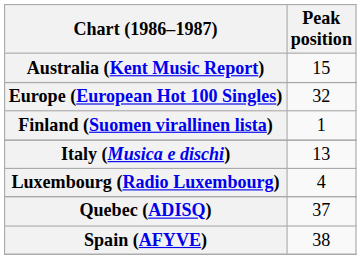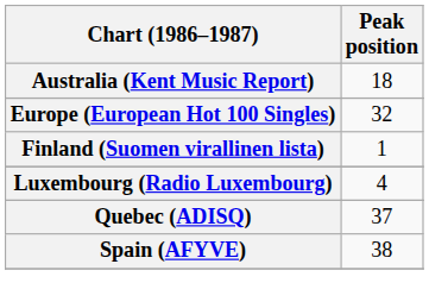 <table class="wikitable sortable plainrowheaders" style="text-align:center">
 <tr>
 <th scope="col">Chart (1986–1987)</th>
 <th scope="col">Peak<br>position</th>
 </tr>
 <tr>
 <th scope="row">Australia (<a href='#'>Kent Music Report</a>)</th>
-<td>15</td>
+<td>18</td>
 </tr>
 <tr>
 </tr>
 <tr>
 </tr>
 <tr>
 </tr>
 <tr>
 <th scope="row">Europe (<a href='#'>European Hot 100 Singles</a>)</th>
 <td>32</td>
 </tr>
 <tr>
 <th scope="row">Finland (<a href='#'>Suomen virallinen lista</a>)</th>
 <td>1</td>
 </tr>
 <tr>
-</tr>
-<tr>
-<th scope="row">Italy (<em><a href='#'>Musica e dischi</a></em>)</th>
-<td>13</td>
 </tr>
 <tr>
 <th scope="row">Luxembourg (<a href='#'>Radio Luxembourg</a>)</th>
 <td align="center">4</td>
 </tr>
 <tr>
 </tr>
 <tr>
 </tr>
 <tr>
 </tr>
 <tr>
 </tr>
 <tr>
 <th scope="row">Quebec (<a href='#'>ADISQ</a>)</th>
 <td>37</td>
 </tr>
 <tr>
 <th scope="row">Spain (<a href='#'>AFYVE</a>)</th>
 <td>38</td>
 </tr>
 <tr>
 </tr>
 <tr>
 </tr>
 <tr>
 </tr>
 <tr>
 </tr>
 <tr>
 </tr>
 </table>
